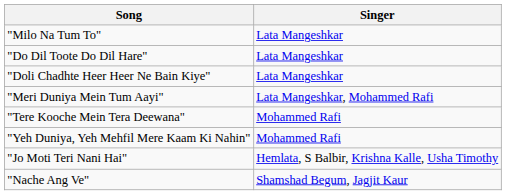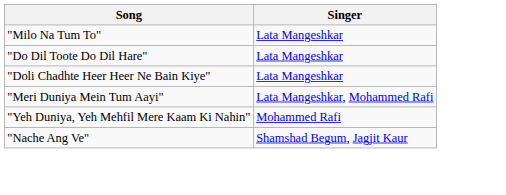 <table class="wikitable" style="font-size:95%;">
 <tr>
 <th>Song</th>
 <th>Singer</th>
 </tr>
 <tr>
 <td>"Milo Na Tum To"</td>
 <td><a href='#'>Lata Mangeshkar</a></td>
 </tr>
 <tr>
 <td>"Do Dil Toote Do Dil Hare"</td>
 <td><a href='#'>Lata Mangeshkar</a></td>
 </tr>
 <tr>
 <td>"Doli Chadhte Heer Heer Ne Bain Kiye"</td>
 <td><a href='#'>Lata Mangeshkar</a></td>
 </tr>
 <tr>
 <td>"Meri Duniya Mein Tum Aayi"</td>
 <td><a href='#'>Lata Mangeshkar</a>, <a href='#'>Mohammed Rafi</a></td>
 </tr>
 <tr>
-<td>"Tere Kooche Mein Tera Deewana"</td>
-<td><a href='#'>Mohammed Rafi</a></td>
-</tr>
-<tr>
 <td>"Yeh Duniya, Yeh Mehfil Mere Kaam Ki Nahin"</td>
 <td><a href='#'>Mohammed Rafi</a></td>
-</tr>
-<tr>
-<td>"Jo Moti Teri Nani Hai"</td>
-<td><a href='#'>Hemlata</a>, S Balbir, <a href='#'>Krishna Kalle</a>, <a href='#'>Usha Timothy</a></td>
 </tr>
 <tr>
 <td>"Nache Ang Ve"</td>
 <td><a href='#'>Shamshad Begum</a>, <a href='#'>Jagjit Kaur</a></td>
 </tr>
 </table>
